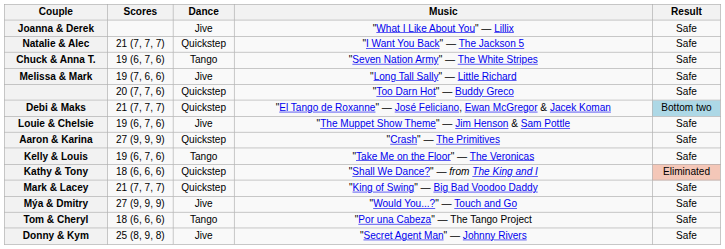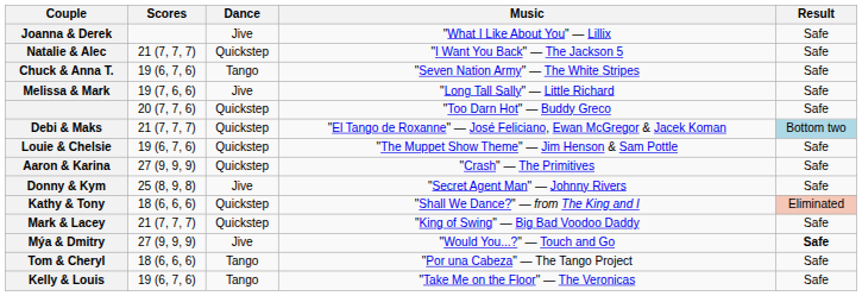 <table class="wikitable sortable" style="text-align:center; width:90%">
 <tr>
 <th scope="col">Couple</th>
 <th scope="col">Scores</th>
 <th scope="col" class="unsortable">Dance</th>
 <th scope="col" class="unsortable">Music</th>
 <th scope="col" class="unsortable">Result</th>
 </tr>
 <tr>
 <th scope="row">Joanna & Derek</th>
 <td></td>
 <td>Jive</td>
 <td>"<a href='#'>What I Like About You</a>" — <a href='#'>Lillix</a></td>
 <td>Safe</td>
 </tr>
 <tr>
 <th scope="row">Natalie & Alec</th>
 <td>21 (7, 7, 7)</td>
 <td>Quickstep</td>
 <td>"<a href='#'>I Want You Back</a>" — <a href='#'>The Jackson 5</a></td>
 <td>Safe</td>
 </tr>
 <tr>
 <th scope="row">Chuck & Anna T.</th>
 <td>19 (6, 7, 6)</td>
 <td>Tango</td>
 <td>"<a href='#'>Seven Nation Army</a>" — <a href='#'>The White Stripes</a></td>
 <td>Safe</td>
 </tr>
 <tr>
 <th scope="row">Melissa & Mark</th>
 <td>19 (7, 6, 6)</td>
 <td>Jive</td>
 <td>"<a href='#'>Long Tall Sally</a>" — <a href='#'>Little Richard</a></td>
 <td>Safe</td>
 </tr>
 <tr>
 <th scope="row"></th>
 <td>20 (7, 7, 6)</td>
 <td>Quickstep</td>
 <td>"<a href='#'>Too Darn Hot</a>" — <a href='#'>Buddy Greco</a></td>
 <td>Safe</td>
 </tr>
 <tr>
 <th scope="row">Debi & Maks</th>
 <td>21 (7, 7, 7)</td>
 <td>Quickstep</td>
 <td>"<a href='#'>El Tango de Roxanne</a>" — <a href='#'>José Feliciano</a>, <a href='#'>Ewan McGregor</a> & <a href='#'>Jacek Koman</a></td>
 <td bgcolor=lightblue>Bottom two</td>
 </tr>
 <tr>
 <th scope="row">Louie & Chelsie</th>
 <td>19 (6, 7, 6)</td>
-<td>Jive</td>
+<td>Quickstep</td>
 <td>"<a href='#'>The Muppet Show Theme</a>" — <a href='#'>Jim Henson</a> & <a href='#'>Sam Pottle</a></td>
 <td>Safe</td>
 </tr>
 <tr>
 <th scope="row">Aaron & Karina</th>
 <td>27 (9, 9, 9)</td>
 <td>Quickstep</td>
 <td>"<a href='#'>Crash</a>" — <a href='#'>The Primitives</a></td>
 <td>Safe</td>
 </tr>
 <tr>
-<th scope="row">Kelly & Louis</th>
-<td>19 (6, 7, 6)</td>
-<td>Tango</td>
-<td>"<a href='#'>Take Me on the Floor</a>" — <a href='#'>The Veronicas</a></td>
+<th scope="row">Donny & Kym</th>
+<td>25 (8, 9, 8)</td>
+<td>Jive</td>
+<td>"<a href='#'>Secret Agent Man</a>" — <a href='#'>Johnny Rivers</a></td>
 <td>Safe</td>
 </tr>
 <tr>
 <th scope="row">Kathy & Tony</th>
 <td>18 (6, 6, 6)</td>
 <td>Quickstep</td>
 <td>"<a href='#'>Shall We Dance?</a>" — <em>from <a href='#'>The King and I</a></em></td>
 <td bgcolor=f4c7b8>Eliminated</td>
 </tr>
 <tr>
 <th scope="row">Mark & Lacey</th>
 <td>21 (7, 7, 7)</td>
 <td>Quickstep</td>
 <td>"<a href='#'>King of Swing</a>" — <a href='#'>Big Bad Voodoo Daddy</a></td>
 <td>Safe</td>
 </tr>
 <tr>
 <th scope="row">Mýa & Dmitry</th>
 <td>27 (9, 9, 9)</td>
 <td>Jive</td>
 <td>"<a href='#'>Would You...?</a>" — <a href='#'>Touch and Go</a></td>
-<td>Safe</td>
+<td><strong>Safe</strong></td>
 </tr>
 <tr>
 <th scope="row">Tom & Cheryl</th>
 <td>18 (6, 6, 6)</td>
 <td>Tango</td>
 <td>"<a href='#'>Por una Cabeza</a>" — The Tango Project</td>
 <td>Safe</td>
 </tr>
 <tr>
-<th scope="row">Donny & Kym</th>
-<td>25 (8, 9, 8)</td>
-<td>Jive</td>
-<td>"<a href='#'>Secret Agent Man</a>" — <a href='#'>Johnny Rivers</a></td>
+<th scope="row">Kelly & Louis</th>
+<td>19 (6, 7, 6)</td>
+<td>Tango</td>
+<td>"<a href='#'>Take Me on the Floor</a>" — <a href='#'>The Veronicas</a></td>
 <td>Safe</td>
 </tr>
 </table>
